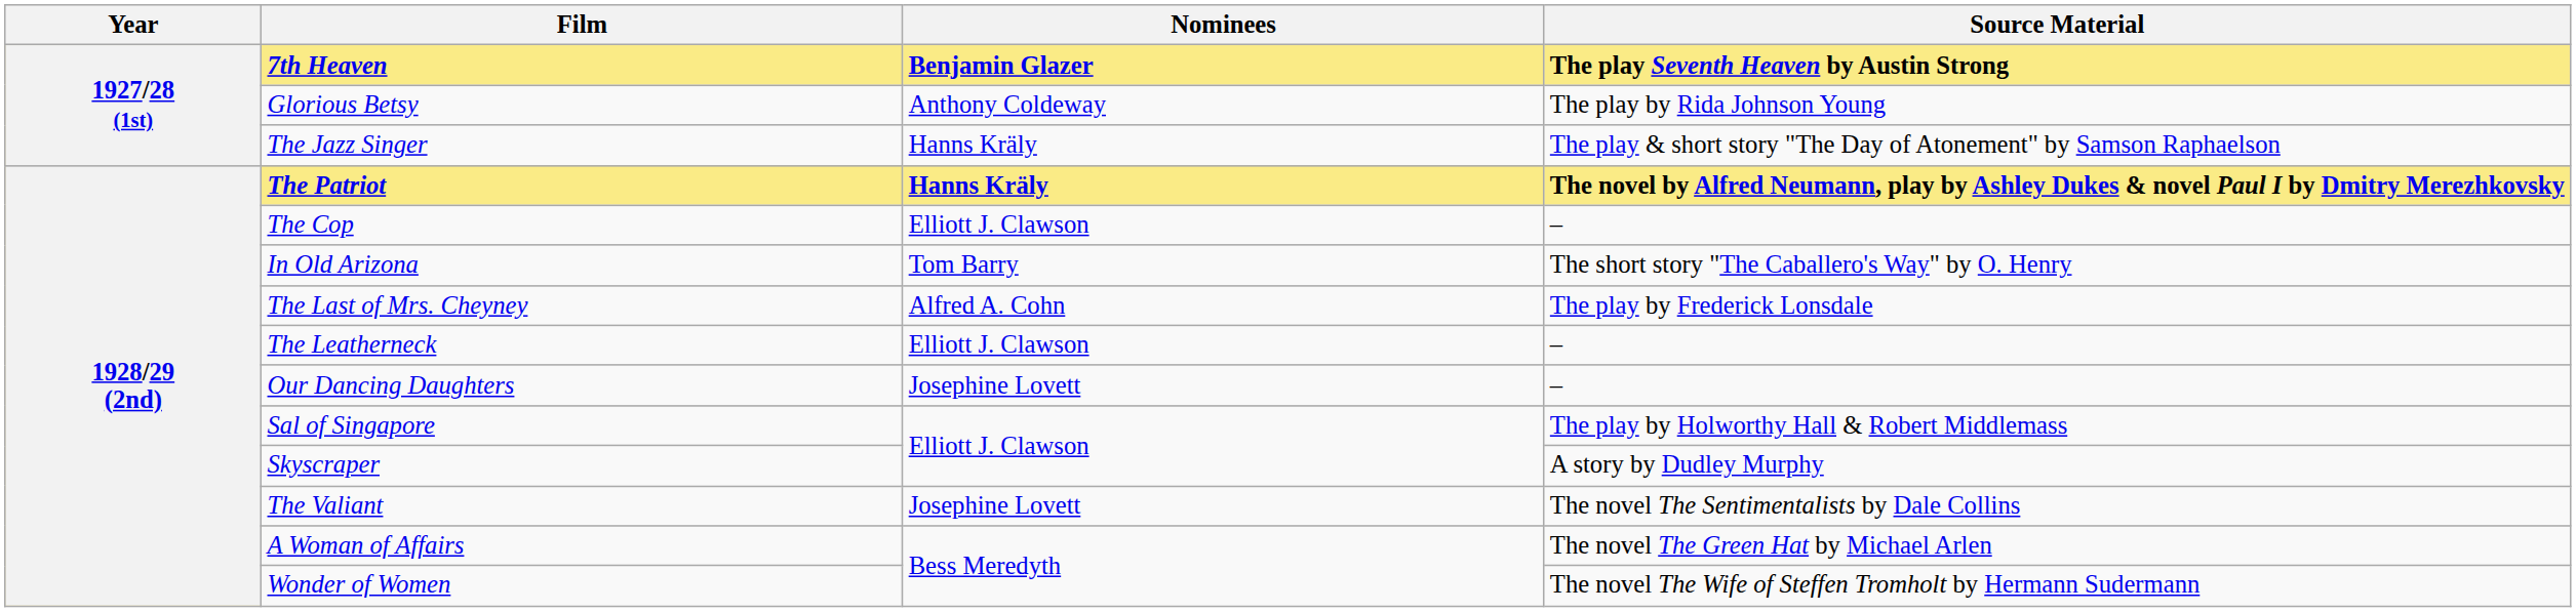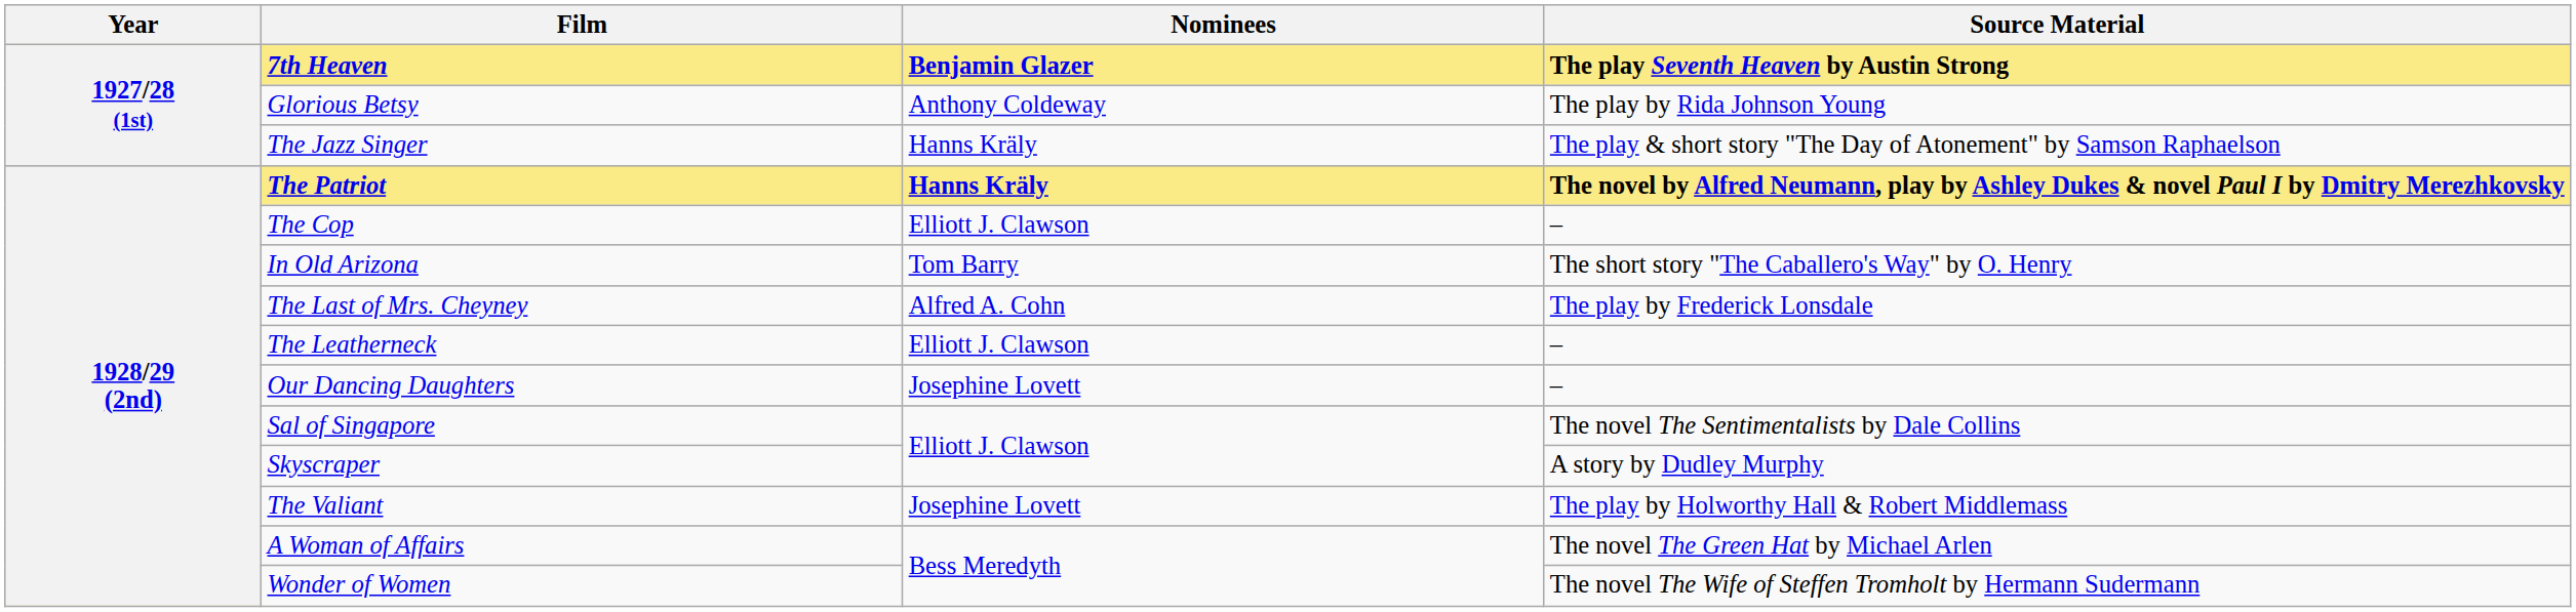 <table class="wikitable">
 <tr>
 <th width="10%">Year</th>
 <th width="25%">Film</th>
 <th width="25%">Nominees</th>
 <th width="40%">Source Material</th>
 </tr>
 <tr style="background:#FAEB86">
 <th rowspan="3"><a href='#'>1927</a>/<a href='#'>28</a><br><small><a href='#'>(1st)</a></small><br></th>
 <td><strong><em><a href='#'>7th Heaven</a></em></strong></td>
 <td><strong><a href='#'>Benjamin Glazer</a></strong></td>
 <td><strong>The play <em><a href='#'>Seventh Heaven</a></em> by Austin Strong</strong></td>
 </tr>
 <tr>
 <td><em><a href='#'>Glorious Betsy</a></em></td>
 <td><a href='#'>Anthony Coldeway</a></td>
 <td>The play by <a href='#'>Rida Johnson Young</a></td>
 </tr>
 <tr>
 <td><em><a href='#'>The Jazz Singer</a></em></td>
 <td><a href='#'>Hanns Kräly</a></td>
 <td><a href='#'>The play</a> & short story "The Day of Atonement" by <a href='#'>Samson Raphaelson</a></td>
 </tr>
 <tr style="background:#FAEB86">
 <th rowspan="11"><a href='#'>1928</a>/<a href='#'>29</a><br><a href='#'>(2nd)</a> <br></th>
 <td><strong><em><a href='#'>The Patriot</a></em></strong></td>
 <td><strong><a href='#'>Hanns Kräly</a></strong></td>
 <td><strong>The novel by <a href='#'>Alfred Neumann</a>, play by <a href='#'>Ashley Dukes</a> & novel <em>Paul I</em> by <a href='#'>Dmitry Merezhkovsky</a></strong></td>
 </tr>
 <tr>
 <td><em><a href='#'>The Cop</a></em></td>
 <td><a href='#'>Elliott J. Clawson</a></td>
 <td>– </td>
 </tr>
 <tr>
 <td><em><a href='#'>In Old Arizona</a></em></td>
 <td><a href='#'>Tom Barry</a></td>
 <td>The short story "<a href='#'>The Caballero's Way</a>" by <a href='#'>O. Henry</a></td>
 </tr>
 <tr>
 <td><em><a href='#'>The Last of Mrs. Cheyney</a></em></td>
 <td><a href='#'>Alfred A. Cohn</a></td>
 <td><a href='#'>The play</a> by <a href='#'>Frederick Lonsdale</a></td>
 </tr>
 <tr>
 <td><em><a href='#'>The Leatherneck</a></em></td>
 <td><a href='#'>Elliott J. Clawson</a></td>
 <td>– </td>
 </tr>
 <tr>
 <td><em><a href='#'>Our Dancing Daughters</a></em></td>
 <td><a href='#'>Josephine Lovett</a></td>
 <td>– </td>
 </tr>
 <tr>
 <td><em><a href='#'>Sal of Singapore</a></em></td>
 <td rowspan="2"><a href='#'>Elliott J. Clawson</a></td>
-<td><a href='#'>The play</a> by <a href='#'>Holworthy Hall</a> & <a href='#'>Robert Middlemass</a></td>
+<td>The novel <em>The Sentimentalists</em> by <a href='#'>Dale Collins</a></td>
 </tr>
 <tr>
 <td><em><a href='#'>Skyscraper</a></em></td>
 <td>A story by <a href='#'>Dudley Murphy</a></td>
 </tr>
 <tr>
 <td><em><a href='#'>The Valiant</a></em></td>
 <td><a href='#'>Josephine Lovett</a></td>
-<td>The novel <em>The Sentimentalists</em> by <a href='#'>Dale Collins</a></td>
+<td><a href='#'>The play</a> by <a href='#'>Holworthy Hall</a> & <a href='#'>Robert Middlemass</a></td>
 </tr>
 <tr>
 <td><em><a href='#'>A Woman of Affairs</a></em></td>
 <td rowspan="2"><a href='#'>Bess Meredyth</a></td>
 <td>The novel <em><a href='#'>The Green Hat</a></em> by <a href='#'>Michael Arlen</a></td>
 </tr>
 <tr>
 <td><em><a href='#'>Wonder of Women</a></em></td>
 <td>The novel <em>The Wife of Steffen Tromholt</em> by <a href='#'>Hermann Sudermann</a></td>
 </tr>
 </table>
